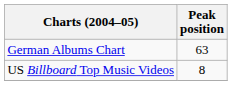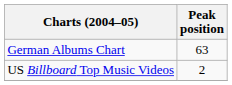 <table class="wikitable sortable">
 <tr>
 <th>Charts (2004–05)</th>
 <th>Peak<br>position</th>
 </tr>
 <tr>
 <td><a href='#'>German Albums Chart</a></td>
 <td align="center">63</td>
 </tr>
 <tr>
 <td>US <a href='#'><em>Billboard</em> Top Music Videos</a></td>
-<td align="center">8</td>
+<td align="center">2</td>
 </tr>
 <tr>
 </tr>
 </table>
